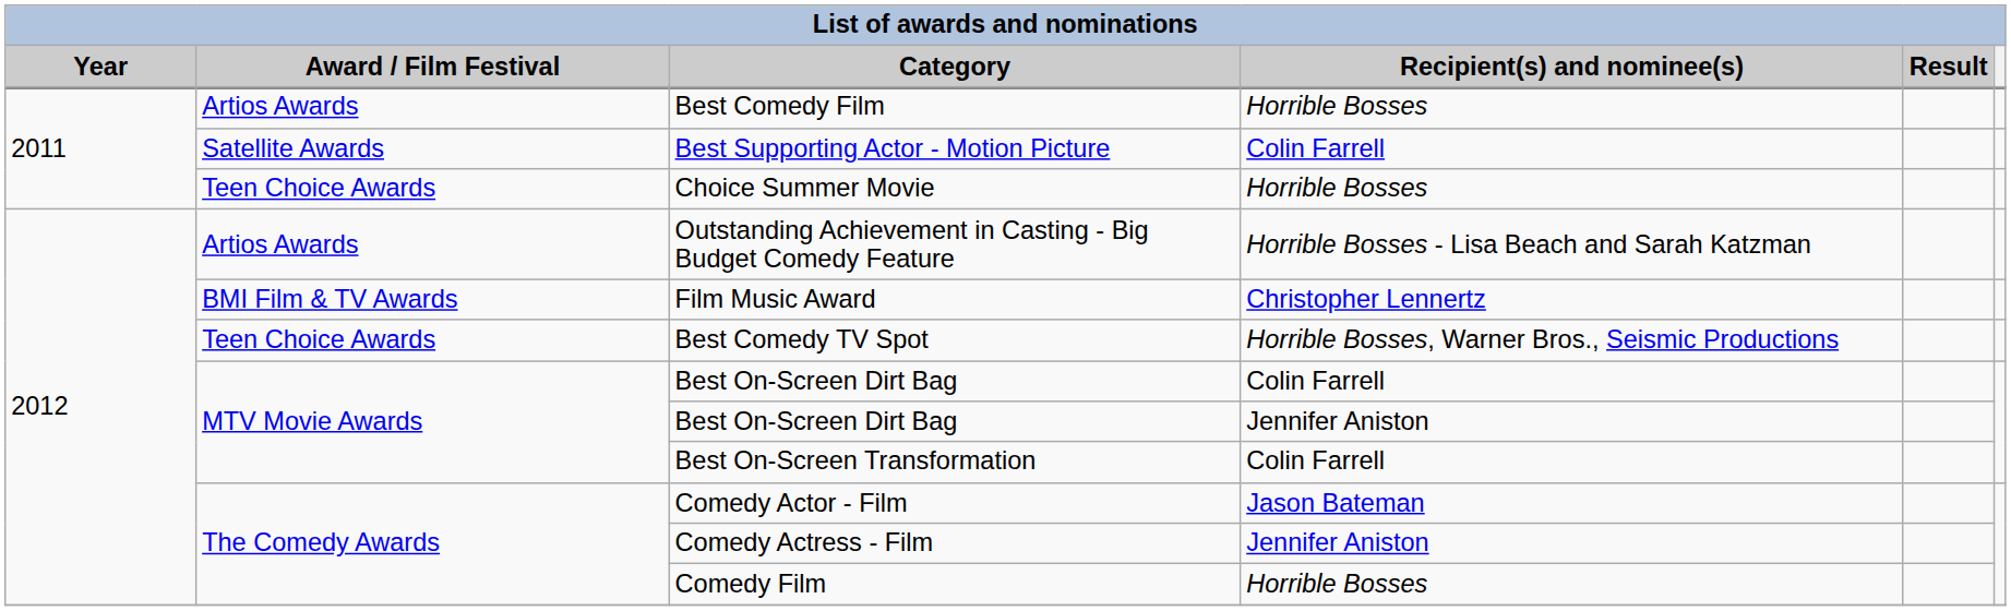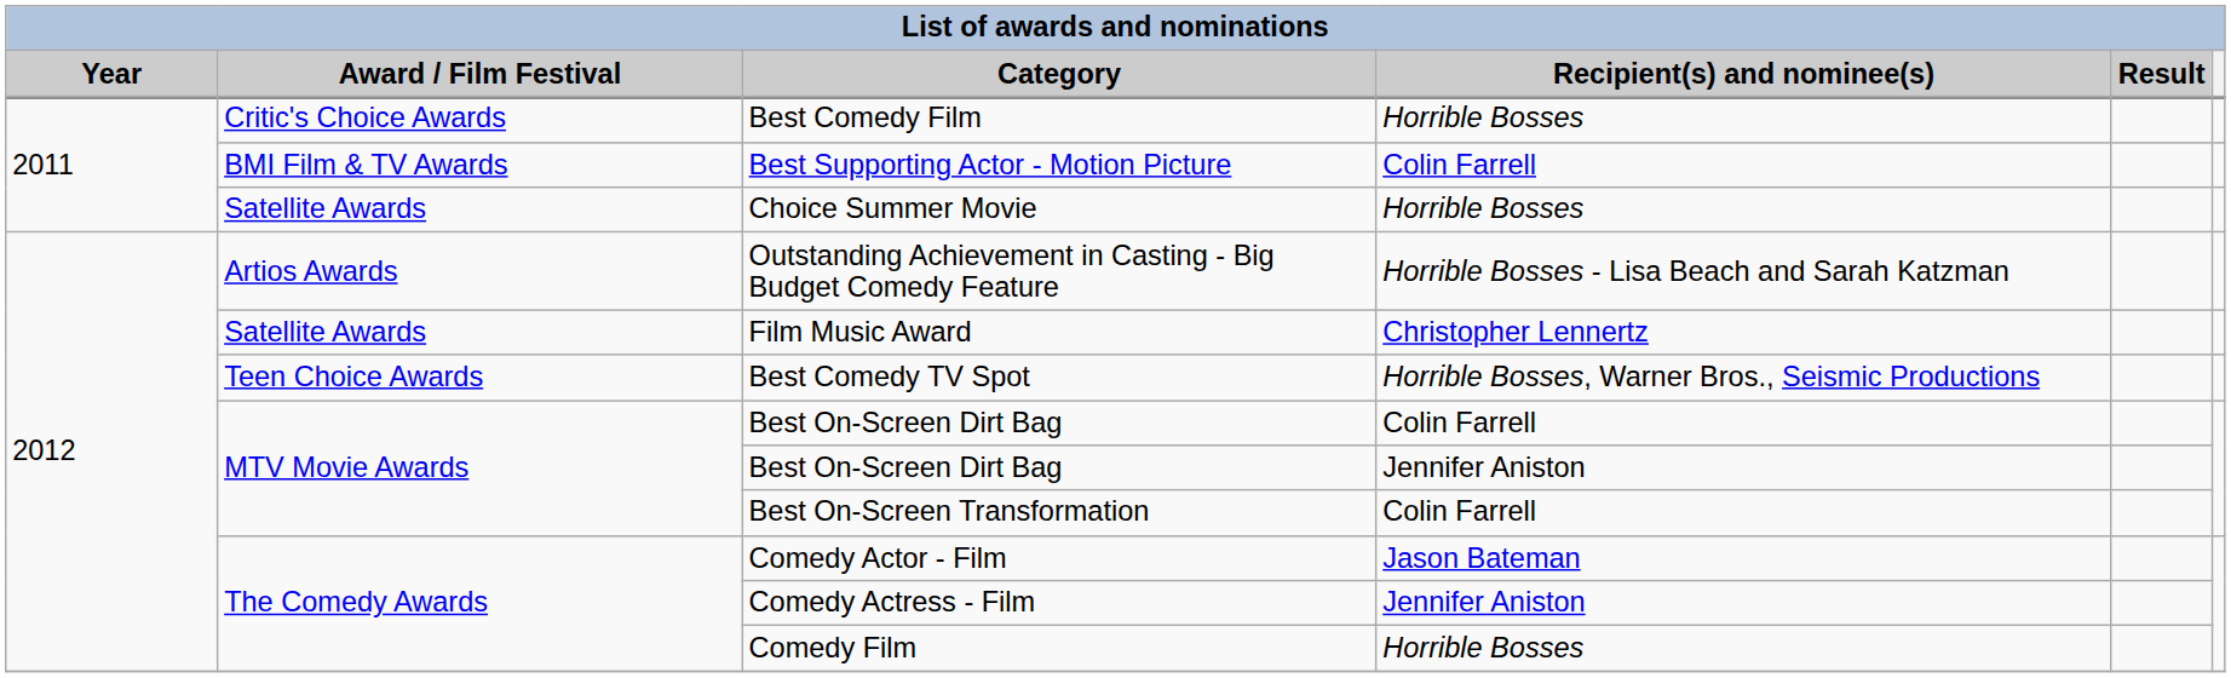 <table class="wikitable">
 <tr style="text-align:center;">
 <th colspan=6 style="background:#B0C4DE;">List of awards and nominations</th>
 </tr>
 <tr style="text-align:center;">
 <th style="background:#ccc;" width="10%">Year</th>
 <th style="background:#ccc;" width="25%">Award / Film Festival</th>
 <th style="background:#ccc;" width="30%">Category</th>
 <th style="background:#ccc;" width="40%">Recipient(s) and nominee(s)</th>
 <th style="background:#ccc;" width="15%">Result</th>
 <th scope="col" class="unsortable"></th>
 </tr>
 <tr style="border-top:2px solid gray;">
 </tr>
 <tr>
 <td rowspan="3">2011</td>
-<td><a href='#'>Artios Awards</a></td>
+<td><a href='#'>Critic's Choice Awards</a></td>
 <td>Best Comedy Film</td>
 <td><em>Horrible Bosses</em></td>
 <td></td>
 <td style="text-align:center;"></td>
 </tr>
 <tr>
-<td><a href='#'>Satellite Awards</a></td>
+<td><a href='#'>BMI Film & TV Awards</a></td>
 <td><a href='#'>Best Supporting Actor - Motion Picture</a></td>
 <td><a href='#'>Colin Farrell</a></td>
 <td></td>
 <td style="text-align:center;"></td>
 </tr>
 <tr>
-<td><a href='#'>Teen Choice Awards</a></td>
+<td><a href='#'>Satellite Awards</a></td>
 <td>Choice Summer Movie</td>
 <td><em>Horrible Bosses</em></td>
 <td></td>
 <td style="text-align:center;"></td>
 </tr>
 <tr>
 <td rowspan="9">2012</td>
 <td><a href='#'>Artios Awards</a></td>
 <td>Outstanding Achievement in Casting - Big Budget Comedy Feature</td>
 <td><em>Horrible Bosses</em> - Lisa Beach and Sarah Katzman</td>
 <td></td>
 <td style="text-align:center;"></td>
 </tr>
 <tr>
-<td><a href='#'>BMI Film & TV Awards</a></td>
+<td><a href='#'>Satellite Awards</a></td>
 <td>Film Music Award</td>
 <td><a href='#'>Christopher Lennertz</a></td>
 <td></td>
 <td style="text-align:center;"></td>
 </tr>
 <tr>
 <td><a href='#'>Teen Choice Awards</a></td>
 <td>Best Comedy TV Spot</td>
 <td><em>Horrible Bosses</em>, Warner Bros., <a href='#'>Seismic Productions</a></td>
 <td></td>
 <td style="text-align:center;"></td>
 </tr>
 <tr>
 <td rowspan="3"><a href='#'>MTV Movie Awards</a></td>
 <td>Best On-Screen Dirt Bag</td>
 <td>Colin Farrell</td>
 <td></td>
 <td style="text-align:center;" rowspan="3"><br></td>
 </tr>
 <tr>
 <td>Best On-Screen Dirt Bag</td>
 <td>Jennifer Aniston</td>
 <td></td>
 </tr>
 <tr>
 <td>Best On-Screen Transformation</td>
 <td>Colin Farrell</td>
 <td></td>
 </tr>
 <tr>
 <td rowspan="3"><a href='#'>The Comedy Awards</a></td>
 <td>Comedy Actor - Film</td>
 <td><a href='#'>Jason Bateman</a></td>
 <td></td>
 <td rowspan="3" style="text-align:center;"></td>
 </tr>
 <tr>
 <td>Comedy Actress - Film</td>
 <td><a href='#'>Jennifer Aniston</a></td>
 <td></td>
 </tr>
 <tr>
 <td>Comedy Film</td>
 <td><em>Horrible Bosses</em></td>
 <td></td>
 </tr>
 <tr>
 </tr>
 </table>
